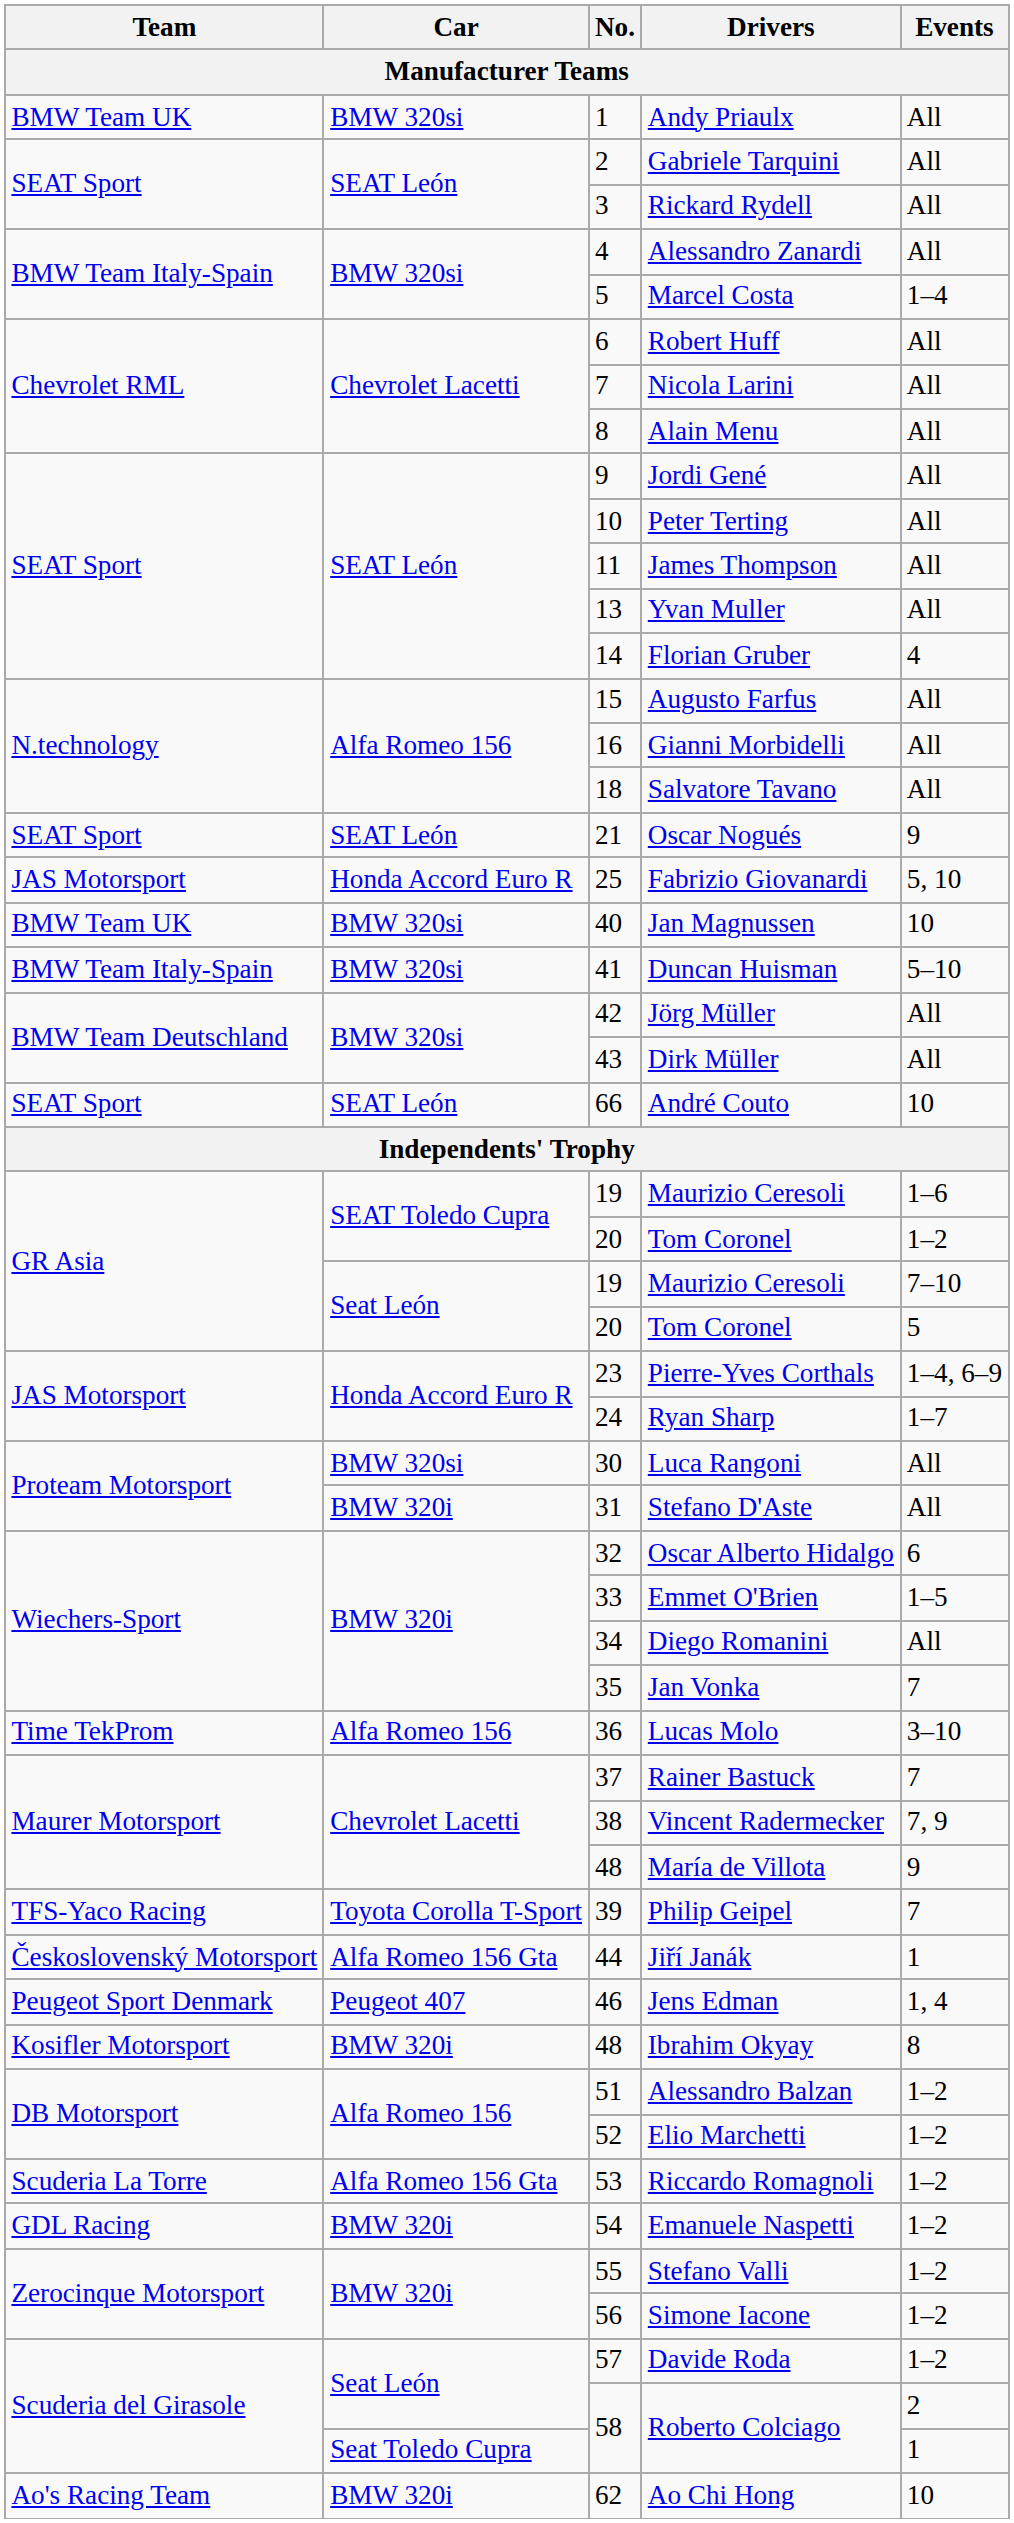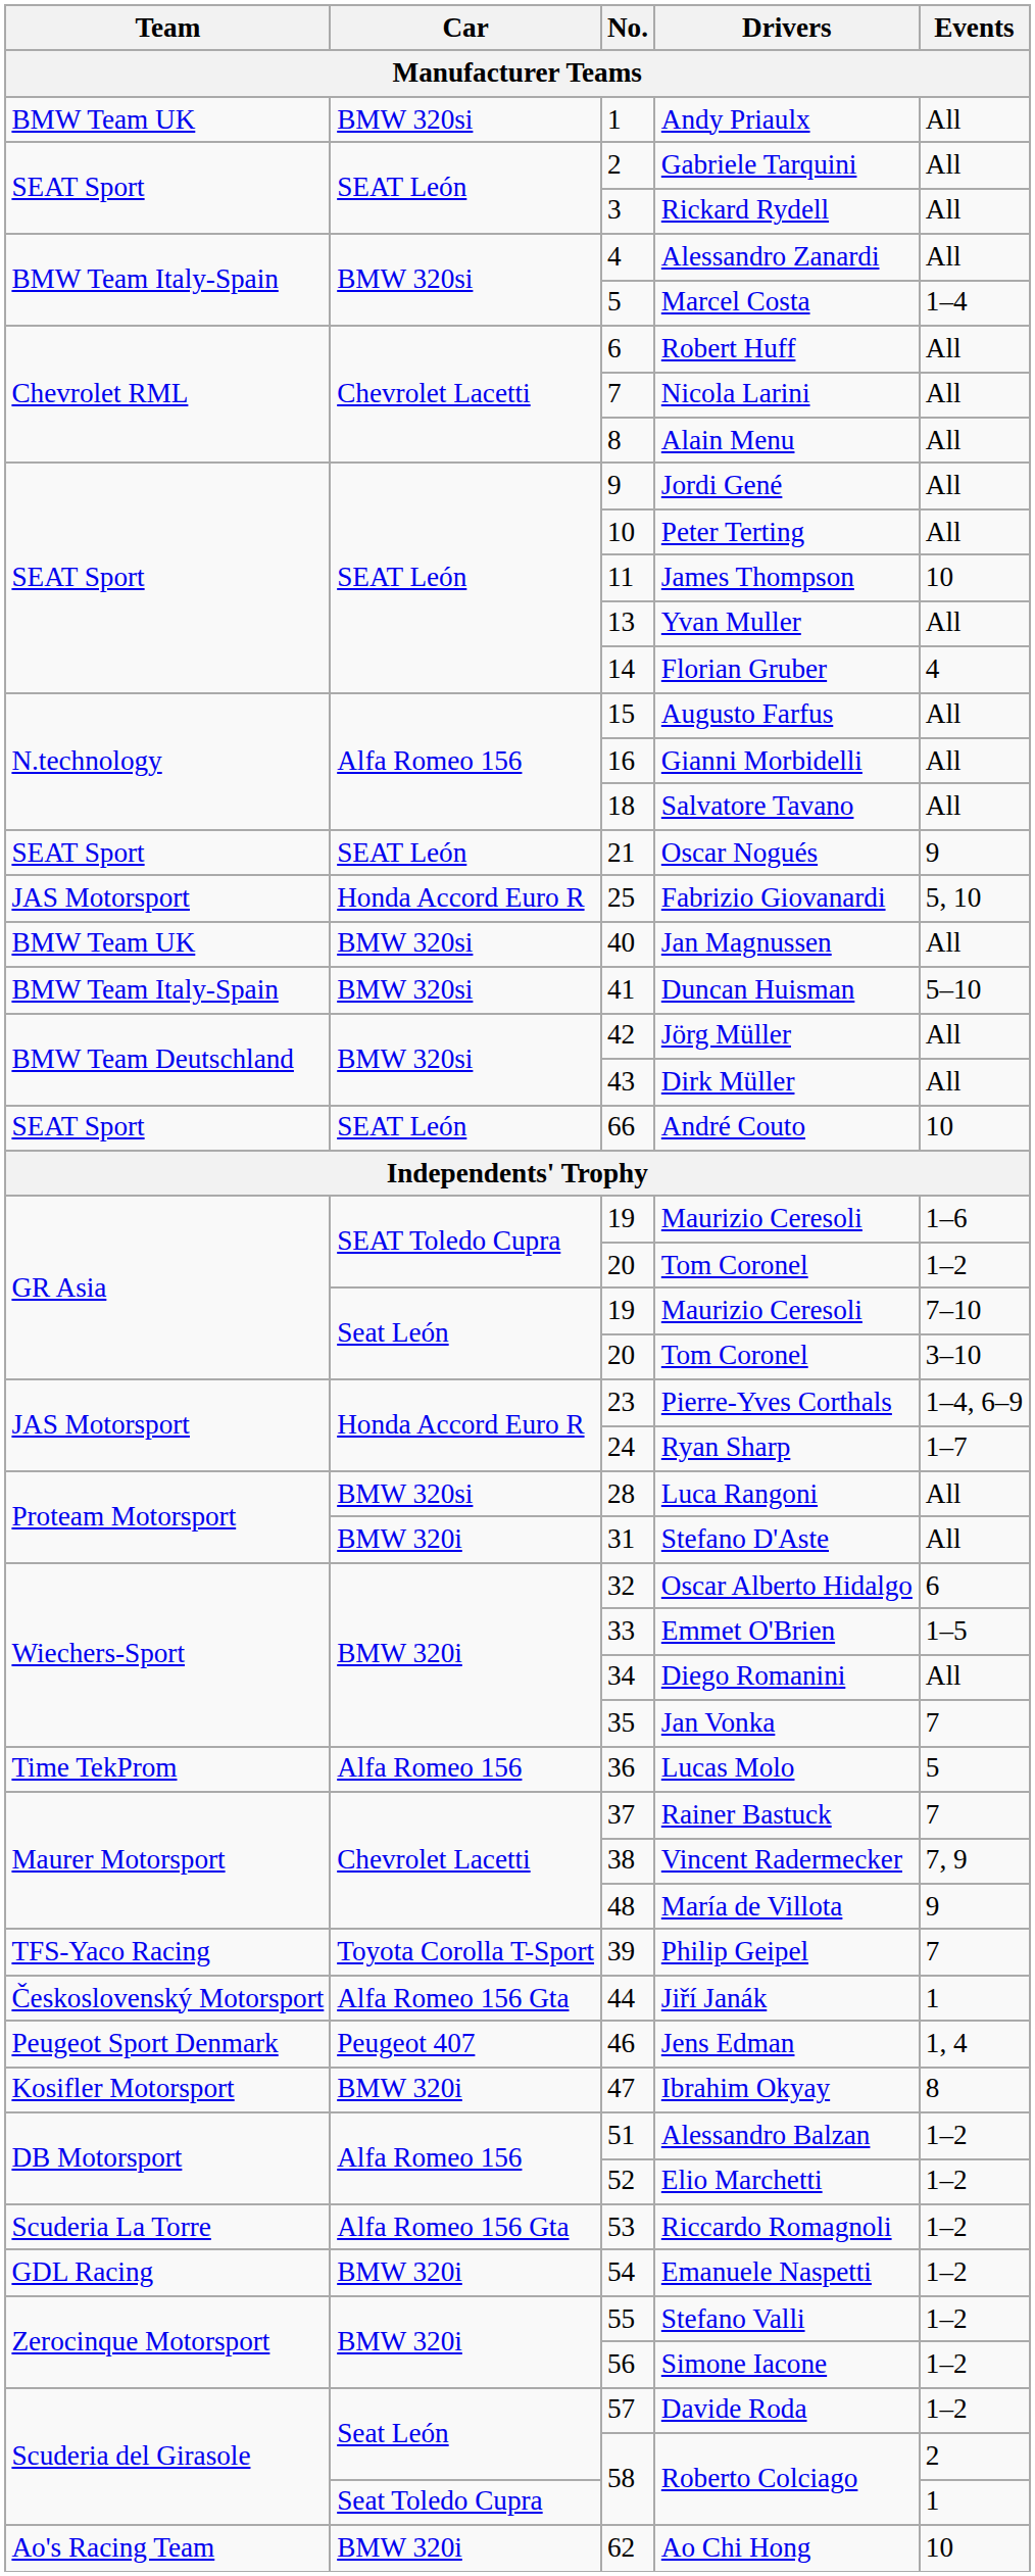 <table class="wikitable" style="font-size: 85%">
 <tr>
 <th>Team</th>
 <th>Car</th>
 <th>No.</th>
 <th>Drivers</th>
 <th>Events</th>
 </tr>
 <tr>
 <th colspan=5>Manufacturer Teams</th>
 </tr>
 <tr>
 <td> <a href='#'>BMW Team UK</a></td>
 <td><a href='#'>BMW 320si</a></td>
 <td>1</td>
 <td> <a href='#'>Andy Priaulx</a></td>
 <td>All</td>
 </tr>
 <tr>
 <td rowspan="2"> <a href='#'>SEAT Sport</a></td>
 <td rowspan="2"><a href='#'>SEAT León</a></td>
 <td>2</td>
 <td> <a href='#'>Gabriele Tarquini</a></td>
 <td>All</td>
 </tr>
 <tr>
 <td>3</td>
 <td> <a href='#'>Rickard Rydell</a></td>
 <td>All</td>
 </tr>
 <tr>
 <td rowspan="2"> <a href='#'>BMW Team Italy-Spain</a></td>
 <td rowspan="2"><a href='#'>BMW 320si</a></td>
 <td>4</td>
 <td> <a href='#'>Alessandro Zanardi</a></td>
 <td>All</td>
 </tr>
 <tr>
 <td>5</td>
 <td> <a href='#'>Marcel Costa</a></td>
 <td>1–4</td>
 </tr>
 <tr>
 <td rowspan="3"> <a href='#'>Chevrolet RML</a></td>
 <td rowspan="3"><a href='#'>Chevrolet Lacetti</a></td>
 <td>6</td>
 <td> <a href='#'>Robert Huff</a></td>
 <td>All</td>
 </tr>
 <tr>
 <td>7</td>
 <td> <a href='#'>Nicola Larini</a></td>
 <td>All</td>
 </tr>
 <tr>
 <td>8</td>
 <td> <a href='#'>Alain Menu</a></td>
 <td>All</td>
 </tr>
 <tr>
 <td rowspan="5"> <a href='#'>SEAT Sport</a></td>
 <td rowspan="5"><a href='#'>SEAT León</a></td>
 <td>9</td>
 <td> <a href='#'>Jordi Gené</a></td>
 <td>All</td>
 </tr>
 <tr>
 <td>10</td>
 <td> <a href='#'>Peter Terting</a></td>
 <td>All</td>
 </tr>
 <tr>
 <td>11</td>
 <td> <a href='#'>James Thompson</a></td>
-<td>All</td>
+<td>10</td>
 </tr>
 <tr>
 <td>13</td>
 <td> <a href='#'>Yvan Muller</a></td>
 <td>All</td>
 </tr>
 <tr>
 <td>14</td>
 <td> <a href='#'>Florian Gruber</a></td>
 <td>4</td>
 </tr>
 <tr>
 <td rowspan="3"> <a href='#'>N.technology</a></td>
 <td rowspan="3"><a href='#'>Alfa Romeo 156</a></td>
 <td>15</td>
 <td> <a href='#'>Augusto Farfus</a></td>
 <td>All</td>
 </tr>
 <tr>
 <td>16</td>
 <td> <a href='#'>Gianni Morbidelli</a></td>
 <td>All</td>
 </tr>
 <tr>
 <td>18</td>
 <td> <a href='#'>Salvatore Tavano</a></td>
 <td>All</td>
 </tr>
 <tr>
 <td> <a href='#'>SEAT Sport</a></td>
 <td><a href='#'>SEAT León</a></td>
 <td>21</td>
 <td> <a href='#'>Oscar Nogués</a></td>
 <td>9</td>
 </tr>
 <tr>
 <td> <a href='#'>JAS Motorsport</a></td>
 <td><a href='#'>Honda Accord Euro R</a></td>
 <td>25</td>
 <td> <a href='#'>Fabrizio Giovanardi</a></td>
 <td>5, 10</td>
 </tr>
 <tr>
 <td> <a href='#'>BMW Team UK</a></td>
 <td><a href='#'>BMW 320si</a></td>
 <td>40</td>
 <td> <a href='#'>Jan Magnussen</a></td>
-<td>10</td>
+<td>All</td>
 </tr>
 <tr>
 <td> <a href='#'>BMW Team Italy-Spain</a></td>
 <td><a href='#'>BMW 320si</a></td>
 <td>41</td>
 <td> <a href='#'>Duncan Huisman</a></td>
 <td>5–10</td>
 </tr>
 <tr>
 <td rowspan="2"> <a href='#'>BMW Team Deutschland</a></td>
 <td rowspan="2"><a href='#'>BMW 320si</a></td>
 <td>42</td>
 <td> <a href='#'>Jörg Müller</a></td>
 <td>All</td>
 </tr>
 <tr>
 <td>43</td>
 <td> <a href='#'>Dirk Müller</a></td>
 <td>All</td>
 </tr>
 <tr>
 <td> <a href='#'>SEAT Sport</a></td>
 <td><a href='#'>SEAT León</a></td>
 <td>66</td>
 <td> <a href='#'>André Couto</a></td>
 <td>10</td>
 </tr>
 <tr>
 <th colspan=5>Independents' Trophy</th>
 </tr>
 <tr>
 <td rowspan="4"> <a href='#'>GR Asia</a></td>
 <td rowspan="2"><a href='#'>SEAT Toledo Cupra</a></td>
 <td>19</td>
 <td> <a href='#'>Maurizio Ceresoli</a></td>
 <td>1–6</td>
 </tr>
 <tr>
 <td>20</td>
 <td> <a href='#'>Tom Coronel</a></td>
 <td>1–2</td>
 </tr>
 <tr>
 <td rowspan="2"><a href='#'>Seat León</a></td>
 <td>19</td>
 <td> <a href='#'>Maurizio Ceresoli</a></td>
 <td>7–10</td>
 </tr>
 <tr>
 <td>20</td>
 <td> <a href='#'>Tom Coronel</a></td>
-<td>5</td>
+<td>3–10</td>
 </tr>
 <tr>
 <td rowspan="2"> <a href='#'>JAS Motorsport</a></td>
 <td rowspan="2"><a href='#'>Honda Accord Euro R</a></td>
 <td>23</td>
 <td> <a href='#'>Pierre-Yves Corthals</a></td>
 <td>1–4, 6–9</td>
 </tr>
 <tr>
 <td>24</td>
 <td> <a href='#'>Ryan Sharp</a></td>
 <td>1–7</td>
 </tr>
 <tr>
 <td rowspan="2"> <a href='#'>Proteam Motorsport</a></td>
 <td><a href='#'>BMW 320si</a></td>
-<td>30</td>
+<td>28</td>
 <td> <a href='#'>Luca Rangoni</a></td>
 <td>All</td>
 </tr>
 <tr>
 <td><a href='#'>BMW 320i</a></td>
 <td>31</td>
 <td> <a href='#'>Stefano D'Aste</a></td>
 <td>All</td>
 </tr>
 <tr>
 <td rowspan="4"> <a href='#'>Wiechers-Sport</a></td>
 <td rowspan="4"><a href='#'>BMW 320i</a></td>
 <td>32</td>
 <td> <a href='#'>Oscar Alberto Hidalgo</a></td>
 <td>6</td>
 </tr>
 <tr>
 <td>33</td>
 <td> <a href='#'>Emmet O'Brien</a></td>
 <td>1–5</td>
 </tr>
 <tr>
 <td>34</td>
 <td> <a href='#'>Diego Romanini</a></td>
 <td>All</td>
 </tr>
 <tr>
 <td>35</td>
 <td> <a href='#'>Jan Vonka</a></td>
 <td>7</td>
 </tr>
 <tr>
 <td> <a href='#'>Time TekProm</a></td>
 <td><a href='#'>Alfa Romeo 156</a></td>
 <td>36</td>
 <td> <a href='#'>Lucas Molo</a></td>
-<td>3–10</td>
+<td>5</td>
 </tr>
 <tr>
 <td rowspan="3"> <a href='#'>Maurer Motorsport</a></td>
 <td rowspan="3"><a href='#'>Chevrolet Lacetti</a></td>
 <td>37</td>
 <td> <a href='#'>Rainer Bastuck</a></td>
 <td>7</td>
 </tr>
 <tr>
 <td>38</td>
 <td> <a href='#'>Vincent Radermecker</a></td>
 <td>7, 9</td>
 </tr>
 <tr>
 <td>48</td>
 <td> <a href='#'>María de Villota</a></td>
 <td>9</td>
 </tr>
 <tr>
 <td> <a href='#'>TFS-Yaco Racing</a></td>
 <td><a href='#'>Toyota Corolla T-Sport</a></td>
 <td>39</td>
 <td> <a href='#'>Philip Geipel</a></td>
 <td>7</td>
 </tr>
 <tr>
 <td> <a href='#'>Československý Motorsport</a></td>
 <td><a href='#'>Alfa Romeo 156 Gta</a></td>
 <td>44</td>
 <td> <a href='#'>Jiří Janák</a></td>
 <td>1</td>
 </tr>
 <tr>
 <td> <a href='#'>Peugeot Sport Denmark</a></td>
 <td><a href='#'>Peugeot 407</a></td>
 <td>46</td>
 <td> <a href='#'>Jens Edman</a></td>
 <td>1, 4</td>
 </tr>
 <tr>
 <td> <a href='#'>Kosifler Motorsport</a></td>
 <td><a href='#'>BMW 320i</a></td>
-<td>48</td>
+<td>47</td>
 <td> <a href='#'>Ibrahim Okyay</a></td>
 <td>8</td>
 </tr>
 <tr>
 <td rowspan="2"> <a href='#'>DB Motorsport</a></td>
 <td rowspan="2"><a href='#'>Alfa Romeo 156</a></td>
 <td>51</td>
 <td> <a href='#'>Alessandro Balzan</a></td>
 <td>1–2</td>
 </tr>
 <tr>
 <td>52</td>
 <td> <a href='#'>Elio Marchetti</a></td>
 <td>1–2</td>
 </tr>
 <tr>
 <td> <a href='#'>Scuderia La Torre</a></td>
 <td><a href='#'>Alfa Romeo 156 Gta</a></td>
 <td>53</td>
 <td> <a href='#'>Riccardo Romagnoli</a></td>
 <td>1–2</td>
 </tr>
 <tr>
 <td> <a href='#'>GDL Racing</a></td>
 <td><a href='#'>BMW 320i</a></td>
 <td>54</td>
 <td> <a href='#'>Emanuele Naspetti</a></td>
 <td>1–2</td>
 </tr>
 <tr>
 <td rowspan="2"> <a href='#'>Zerocinque Motorsport</a></td>
 <td rowspan="2"><a href='#'>BMW 320i</a></td>
 <td>55</td>
 <td> <a href='#'>Stefano Valli</a></td>
 <td>1–2</td>
 </tr>
 <tr>
 <td>56</td>
 <td> <a href='#'>Simone Iacone</a></td>
 <td>1–2</td>
 </tr>
 <tr>
 <td rowspan="3"> <a href='#'>Scuderia del Girasole</a></td>
 <td rowspan="2"><a href='#'>Seat León</a></td>
 <td>57</td>
 <td> <a href='#'>Davide Roda</a></td>
 <td>1–2</td>
 </tr>
 <tr>
 <td rowspan="2">58</td>
 <td rowspan="2"> <a href='#'>Roberto Colciago</a></td>
 <td>2</td>
 </tr>
 <tr>
 <td><a href='#'>Seat Toledo Cupra</a></td>
 <td>1</td>
 </tr>
 <tr>
 <td> <a href='#'>Ao's Racing Team</a></td>
 <td><a href='#'>BMW 320i</a></td>
 <td>62</td>
 <td> <a href='#'>Ao Chi Hong</a></td>
 <td>10</td>
 </tr>
 <tr>
 </tr>
 </table>
